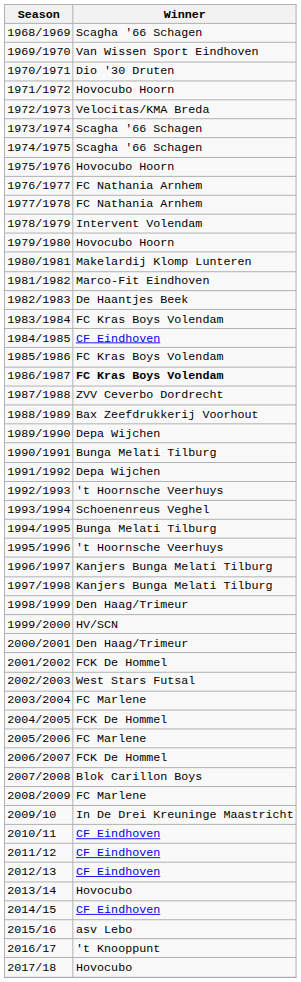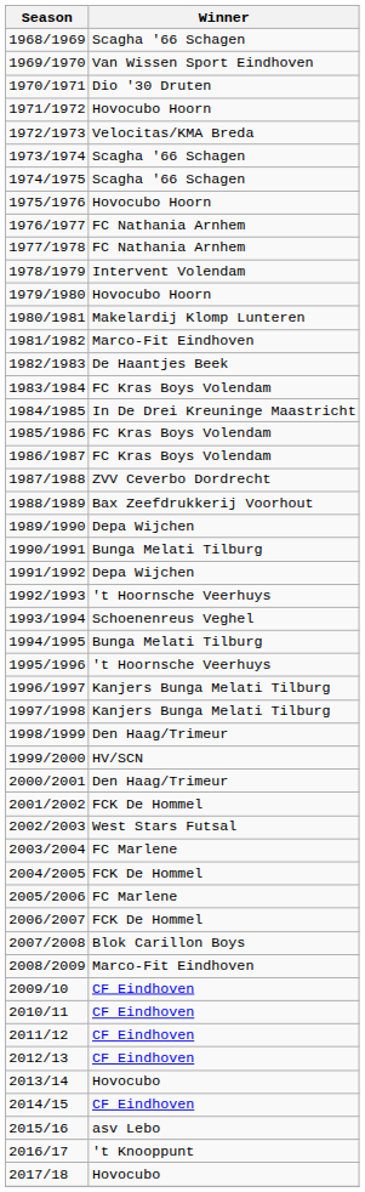 <table class="wikitable sortable">
 <tr>
 <th>Season</th>
 <th>Winner</th>
 </tr>
 <tr>
 <td>1968/1969</td>
 <td>Scagha '66 Schagen</td>
 </tr>
 <tr>
 <td>1969/1970</td>
 <td>Van Wissen Sport Eindhoven</td>
 </tr>
 <tr>
 <td>1970/1971</td>
 <td>Dio '30 Druten</td>
 </tr>
 <tr>
 <td>1971/1972</td>
 <td>Hovocubo Hoorn</td>
 </tr>
 <tr>
 <td>1972/1973</td>
 <td>Velocitas/KMA Breda</td>
 </tr>
 <tr>
 <td>1973/1974</td>
 <td>Scagha '66 Schagen</td>
 </tr>
 <tr>
 <td>1974/1975</td>
 <td>Scagha '66 Schagen</td>
 </tr>
 <tr>
 <td>1975/1976</td>
 <td>Hovocubo Hoorn</td>
 </tr>
 <tr>
 <td>1976/1977</td>
 <td>FC Nathania Arnhem</td>
 </tr>
 <tr>
 <td>1977/1978</td>
 <td>FC Nathania Arnhem</td>
 </tr>
 <tr>
 <td>1978/1979</td>
 <td>Intervent Volendam</td>
 </tr>
 <tr>
 <td>1979/1980</td>
 <td>Hovocubo Hoorn</td>
 </tr>
 <tr>
 <td>1980/1981</td>
 <td>Makelardij Klomp Lunteren</td>
 </tr>
 <tr>
 <td>1981/1982</td>
 <td>Marco-Fit Eindhoven</td>
 </tr>
 <tr>
 <td>1982/1983</td>
 <td>De Haantjes Beek</td>
 </tr>
 <tr>
 <td>1983/1984</td>
 <td>FC Kras Boys Volendam</td>
 </tr>
 <tr>
 <td>1984/1985</td>
-<td><a href='#'>CF Eindhoven</a></td>
+<td>In De Drei Kreuninge Maastricht</td>
 </tr>
 <tr>
 <td>1985/1986</td>
 <td>FC Kras Boys Volendam</td>
 </tr>
 <tr>
 <td>1986/1987</td>
-<td><strong>FC Kras Boys Volendam</strong></td>
+<td>FC Kras Boys Volendam</td>
 </tr>
 <tr>
 <td>1987/1988</td>
 <td>ZVV Ceverbo Dordrecht</td>
 </tr>
 <tr>
 <td>1988/1989</td>
 <td>Bax Zeefdrukkerij Voorhout</td>
 </tr>
 <tr>
 <td>1989/1990</td>
 <td>Depa Wijchen</td>
 </tr>
 <tr>
 <td>1990/1991</td>
 <td>Bunga Melati Tilburg</td>
 </tr>
 <tr>
 <td>1991/1992</td>
 <td>Depa Wijchen</td>
 </tr>
 <tr>
 <td>1992/1993</td>
 <td>'t Hoornsche Veerhuys</td>
 </tr>
 <tr>
 <td>1993/1994</td>
 <td>Schoenenreus Veghel</td>
 </tr>
 <tr>
 <td>1994/1995</td>
 <td>Bunga Melati Tilburg</td>
 </tr>
 <tr>
 <td>1995/1996</td>
 <td>'t Hoornsche Veerhuys</td>
 </tr>
 <tr>
 <td>1996/1997</td>
 <td>Kanjers Bunga Melati Tilburg</td>
 </tr>
 <tr>
 <td>1997/1998</td>
 <td>Kanjers Bunga Melati Tilburg</td>
 </tr>
 <tr>
 <td>1998/1999</td>
 <td>Den Haag/Trimeur</td>
 </tr>
 <tr>
 <td>1999/2000</td>
 <td>HV/SCN</td>
 </tr>
 <tr>
 <td>2000/2001</td>
 <td>Den Haag/Trimeur</td>
 </tr>
 <tr>
 <td>2001/2002</td>
 <td>FCK De Hommel</td>
 </tr>
 <tr>
 <td>2002/2003</td>
 <td>West Stars Futsal</td>
 </tr>
 <tr>
 <td>2003/2004</td>
 <td>FC Marlene</td>
 </tr>
 <tr>
 <td>2004/2005</td>
 <td>FCK De Hommel</td>
 </tr>
 <tr>
 <td>2005/2006</td>
 <td>FC Marlene</td>
 </tr>
 <tr>
 <td>2006/2007</td>
 <td>FCK De Hommel</td>
 </tr>
 <tr>
 <td>2007/2008</td>
 <td>Blok Carillon Boys</td>
 </tr>
 <tr>
 <td>2008/2009</td>
-<td>FC Marlene</td>
+<td>Marco-Fit Eindhoven</td>
 </tr>
 <tr>
 <td>2009/10</td>
-<td>In De Drei Kreuninge Maastricht</td>
+<td><a href='#'>CF Eindhoven</a></td>
 </tr>
 <tr>
 <td>2010/11</td>
 <td><a href='#'>CF Eindhoven</a></td>
 </tr>
 <tr>
 <td>2011/12</td>
 <td><a href='#'>CF Eindhoven</a></td>
 </tr>
 <tr>
 <td>2012/13</td>
 <td><a href='#'>CF Eindhoven</a></td>
 </tr>
 <tr>
 <td>2013/14</td>
 <td>Hovocubo</td>
 </tr>
 <tr>
 <td>2014/15</td>
 <td><a href='#'>CF Eindhoven</a></td>
 </tr>
 <tr>
 <td>2015/16</td>
 <td>asv Lebo</td>
 </tr>
 <tr>
 <td>2016/17</td>
 <td>'t Knooppunt</td>
 </tr>
 <tr>
 <td>2017/18</td>
 <td>Hovocubo</td>
 </tr>
 <tr>
 </tr>
 </table>
